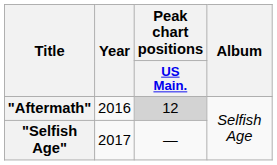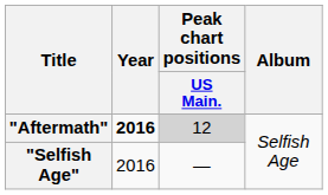 <table class="wikitable plainrowheaders" style="text-align:center;">
 <tr>
 <th scope="col" rowspan="2" style="width:5em;">Title</th>
 <th scope="col" rowspan="2" style="width:2em;">Year</th>
 <th scope="col" colspan="1">Peak chart positions</th>
 <th scope="col" rowspan="2" style="width:4em;">Album</th>
 </tr>
 <tr>
 <th scope="col" style="width:3em;font-size:90%;"><a href='#'>US<br>Main.</a><br></th>
 </tr>
 <tr>
 <th scope="row">"Aftermath"</th>
-<td>2016</td>
+<td><strong>2016</strong></td>
 <td style="background: lightgrey;">12</td>
 <td rowspan="2"><em>Selfish Age</em></td>
 </tr>
 <tr>
 <th scope="row">"Selfish Age"</th>
-<td>2017</td>
+<td>2016</td>
 <td>—</td>
 </tr>
 </table>
